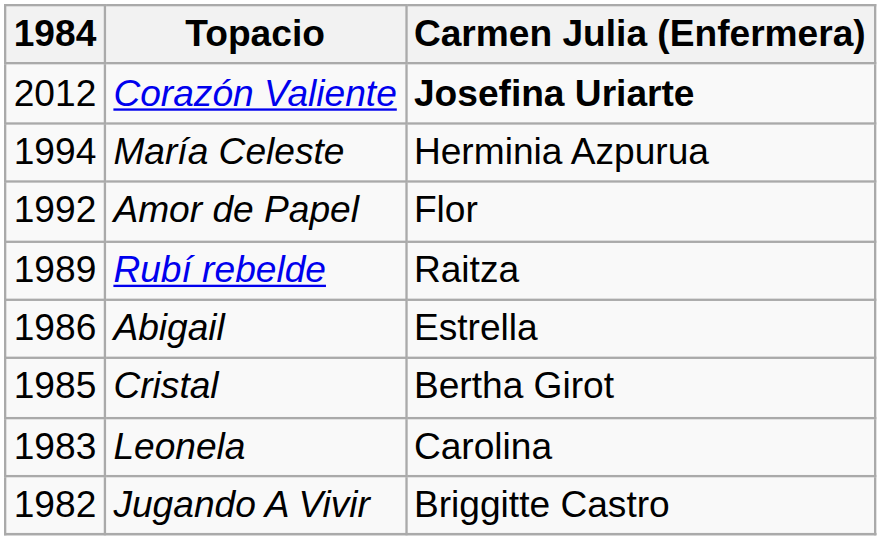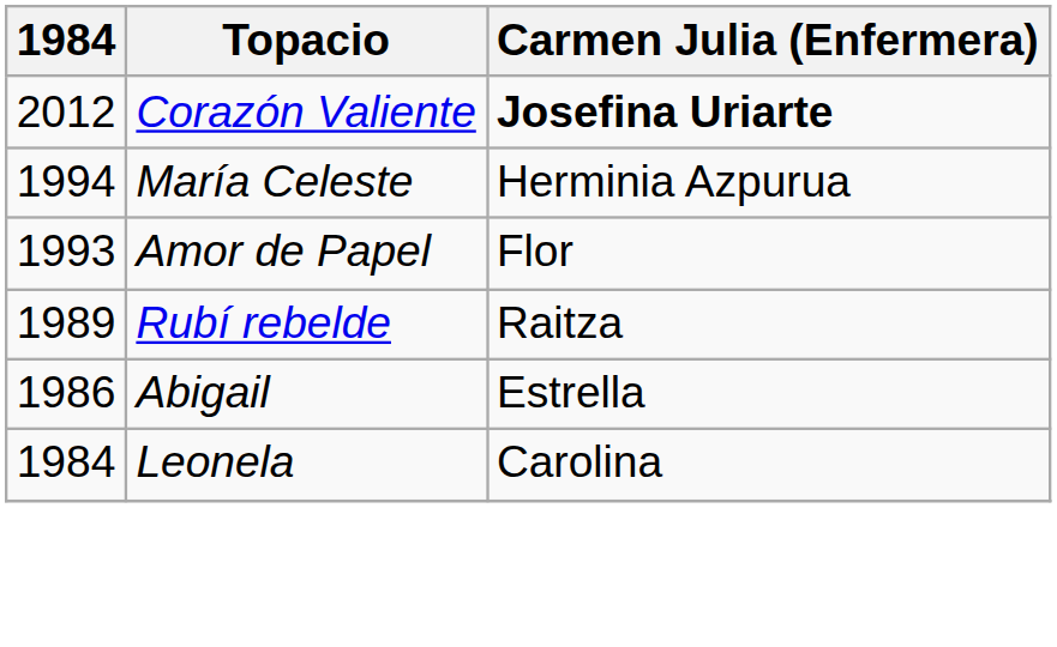 <table Class = "wikitable" border="1">
 <tr>
 <th>1984</th>
 <th>Topacio</th>
 <th>Carmen Julia (Enfermera)</th>
 </tr>
 <tr>
 <td>2012</td>
 <td><em><a href='#'>Corazón Valiente</a></em></td>
 <td><strong>Josefina Uriarte</strong></td>
 </tr>
 <tr>
 <td>1994</td>
 <td><em>María Celeste</em></td>
 <td>Herminia Azpurua</td>
 </tr>
 <tr>
-<td>1992</td>
+<td>1993</td>
 <td><em>Amor de Papel</em></td>
 <td>Flor</td>
 </tr>
 <tr>
 <td>1989</td>
 <td><em><a href='#'>Rubí rebelde</a></em></td>
 <td>Raitza</td>
 </tr>
 <tr>
 <td>1986</td>
 <td><em>Abigail</em></td>
 <td>Estrella</td>
 </tr>
 <tr>
-<td>1985</td>
-<td><em>Cristal</em></td>
-<td>Bertha Girot</td>
-</tr>
-<tr>
-<td>1983</td>
+<td>1984</td>
 <td><em>Leonela</em></td>
 <td>Carolina</td>
 </tr>
 <tr>
-<td>1982</td>
-<td><em>Jugando A Vivir</em></td>
-<td>Briggitte Castro</td>
-</tr>
-<tr>
 </tr>
 </table>
